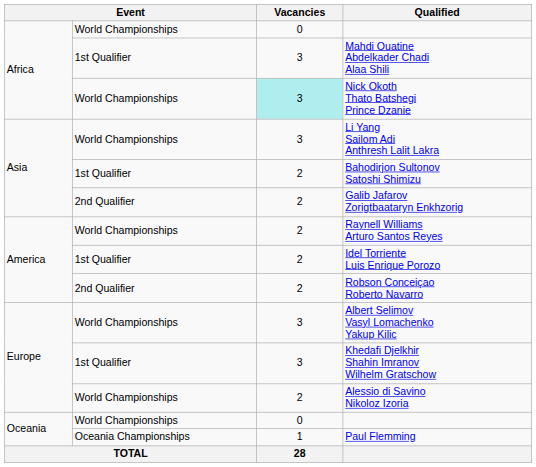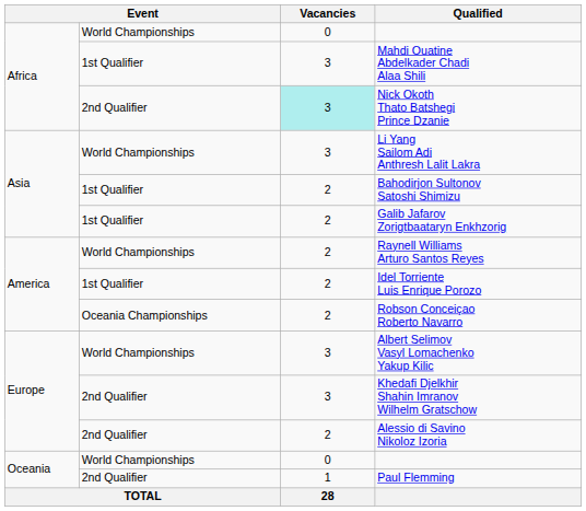 <table class = "wikitable" width=800>
 <tr>
 <th colspan="2">Event</th>
 <th>Vacancies</th>
 <th>Qualified</th>
 </tr>
 <tr>
 <td rowspan="3">Africa</td>
 <td>World Championships</td>
 <td align="center">0</td>
 <td></td>
 </tr>
 <tr>
 <td>1st Qualifier</td>
 <td align="center">3</td>
 <td> <a href='#'>Mahdi Ouatine</a><br> <a href='#'>Abdelkader Chadi</a><br> <a href='#'>Alaa Shili</a></td>
 </tr>
 <tr>
-<td>World Championships</td>
+<td>2nd Qualifier</td>
 <td align="center" style="background: paleturquoise;">3</td>
 <td> <a href='#'>Nick Okoth</a> <br>  <a href='#'>Thato Batshegi</a> <br>  <a href='#'>Prince Dzanie</a></td>
 </tr>
 <tr>
 <td rowspan="3">Asia</td>
 <td>World Championships</td>
 <td align="center">3</td>
 <td> <a href='#'>Li Yang</a><br> <a href='#'>Sailom Adi</a><br> <a href='#'>Anthresh Lalit Lakra</a></td>
 </tr>
 <tr>
 <td>1st Qualifier</td>
 <td align="center">2</td>
 <td> <a href='#'>Bahodirjon Sultonov</a><br> <a href='#'>Satoshi Shimizu</a></td>
 </tr>
 <tr>
-<td>2nd Qualifier</td>
+<td>1st Qualifier</td>
 <td align="center">2</td>
 <td> <a href='#'>Galib Jafarov</a> <br>  <a href='#'>Zorigtbaataryn Enkhzorig</a></td>
 </tr>
 <tr>
 <td rowspan="3">America</td>
 <td>World Championships</td>
 <td align="center">2</td>
 <td> <a href='#'>Raynell Williams</a><br> <a href='#'>Arturo Santos Reyes</a></td>
 </tr>
 <tr>
 <td>1st Qualifier</td>
 <td align="center">2</td>
 <td> <a href='#'>Idel Torriente</a> <br>  <a href='#'>Luis Enrique Porozo</a></td>
 </tr>
 <tr>
-<td>2nd Qualifier</td>
+<td>Oceania Championships</td>
 <td align="center">2</td>
 <td> <a href='#'>Robson Conceiçao</a> <br>  <a href='#'>Roberto Navarro</a></td>
 </tr>
 <tr>
 <td rowspan="3">Europe</td>
 <td>World Championships</td>
 <td align="center">3</td>
 <td> <a href='#'>Albert Selimov</a><br> <a href='#'>Vasyl Lomachenko</a><br> <a href='#'>Yakup Kilic</a></td>
 </tr>
 <tr>
-<td>1st Qualifier</td>
+<td>2nd Qualifier</td>
 <td align="center">3</td>
 <td> <a href='#'>Khedafi Djelkhir</a> <br>  <a href='#'>Shahin Imranov</a> <br>  <a href='#'>Wilhelm Gratschow</a></td>
 </tr>
 <tr>
-<td>World Championships</td>
+<td>2nd Qualifier</td>
 <td align="center">2</td>
 <td> <a href='#'>Alessio di Savino</a><br>  <a href='#'>Nikoloz Izoria</a></td>
 </tr>
 <tr>
 <td rowspan="2">Oceania</td>
 <td>World Championships</td>
 <td align="center">0</td>
 <td></td>
 </tr>
 <tr>
-<td>Oceania Championships</td>
+<td>2nd Qualifier</td>
 <td align="center">1</td>
 <td> <a href='#'>Paul Flemming</a></td>
 </tr>
 <tr>
 <th colspan="2">TOTAL</th>
 <th>28</th>
 <th></th>
 </tr>
 </table>
